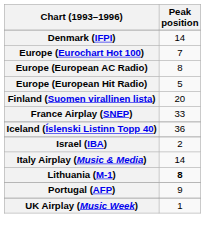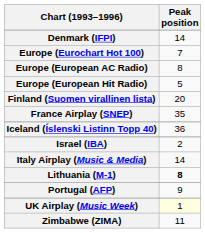 <table class="wikitable sortable plainrowheaders" style="text-align:center">
 <tr>
 <th>Chart (1993–1996)</th>
 <th>Peak<br>position</th>
 </tr>
 <tr>
 </tr>
 <tr>
 </tr>
 <tr>
 </tr>
 <tr>
 </tr>
 <tr>
 </tr>
 <tr>
 <th scope="row">Denmark (<a href='#'>IFPI</a>)</th>
 <td>14</td>
 </tr>
 <tr>
 <th scope="row">Europe (<a href='#'>Eurochart Hot 100</a>)</th>
 <td>7</td>
 </tr>
 <tr>
 <th scope="row">Europe (European AC Radio)</th>
 <td align="center">8</td>
 </tr>
 <tr>
 <th scope="row">Europe (European Hit Radio)</th>
 <td>5</td>
 </tr>
 <tr>
 <th scope="row">Finland (<a href='#'>Suomen virallinen lista</a>)</th>
 <td>20</td>
 </tr>
 <tr>
 <th scope="row">France Airplay (<a href='#'>SNEP</a>)</th>
-<td>33</td>
+<td>35</td>
 </tr>
 <tr>
 </tr>
 <tr>
 <th scope="row">Iceland (<a href='#'>Íslenski Listinn Topp 40</a>)</th>
 <td>36</td>
 </tr>
 <tr>
 </tr>
 <tr>
 <th scope="row">Israel (<a href='#'>IBA</a>)</th>
 <td>2</td>
 </tr>
 <tr>
 <th scope="row">Italy Airplay (<em><a href='#'>Music & Media</a></em>)</th>
 <td>14</td>
 </tr>
 <tr>
 <th scope="row">Lithuania (<a href='#'>M-1</a>)</th>
 <td><strong>8</strong></td>
 </tr>
 <tr>
 </tr>
 <tr>
 </tr>
 <tr>
 </tr>
 <tr>
 <th scope="row">Portugal (<a href='#'>AFP</a>)</th>
 <td>9</td>
 </tr>
 <tr>
 </tr>
 <tr>
 </tr>
 <tr>
 </tr>
 <tr>
 <th scope="row">UK Airplay (<em><a href='#'>Music Week</a></em>)</th>
-<td>1</td>
+<td style="background: lightyellow;">1</td>
+</tr>
+<tr>
+<th scope="row">Zimbabwe (ZIMA)</th>
+<td>11</td>
 </tr>
 </table>
